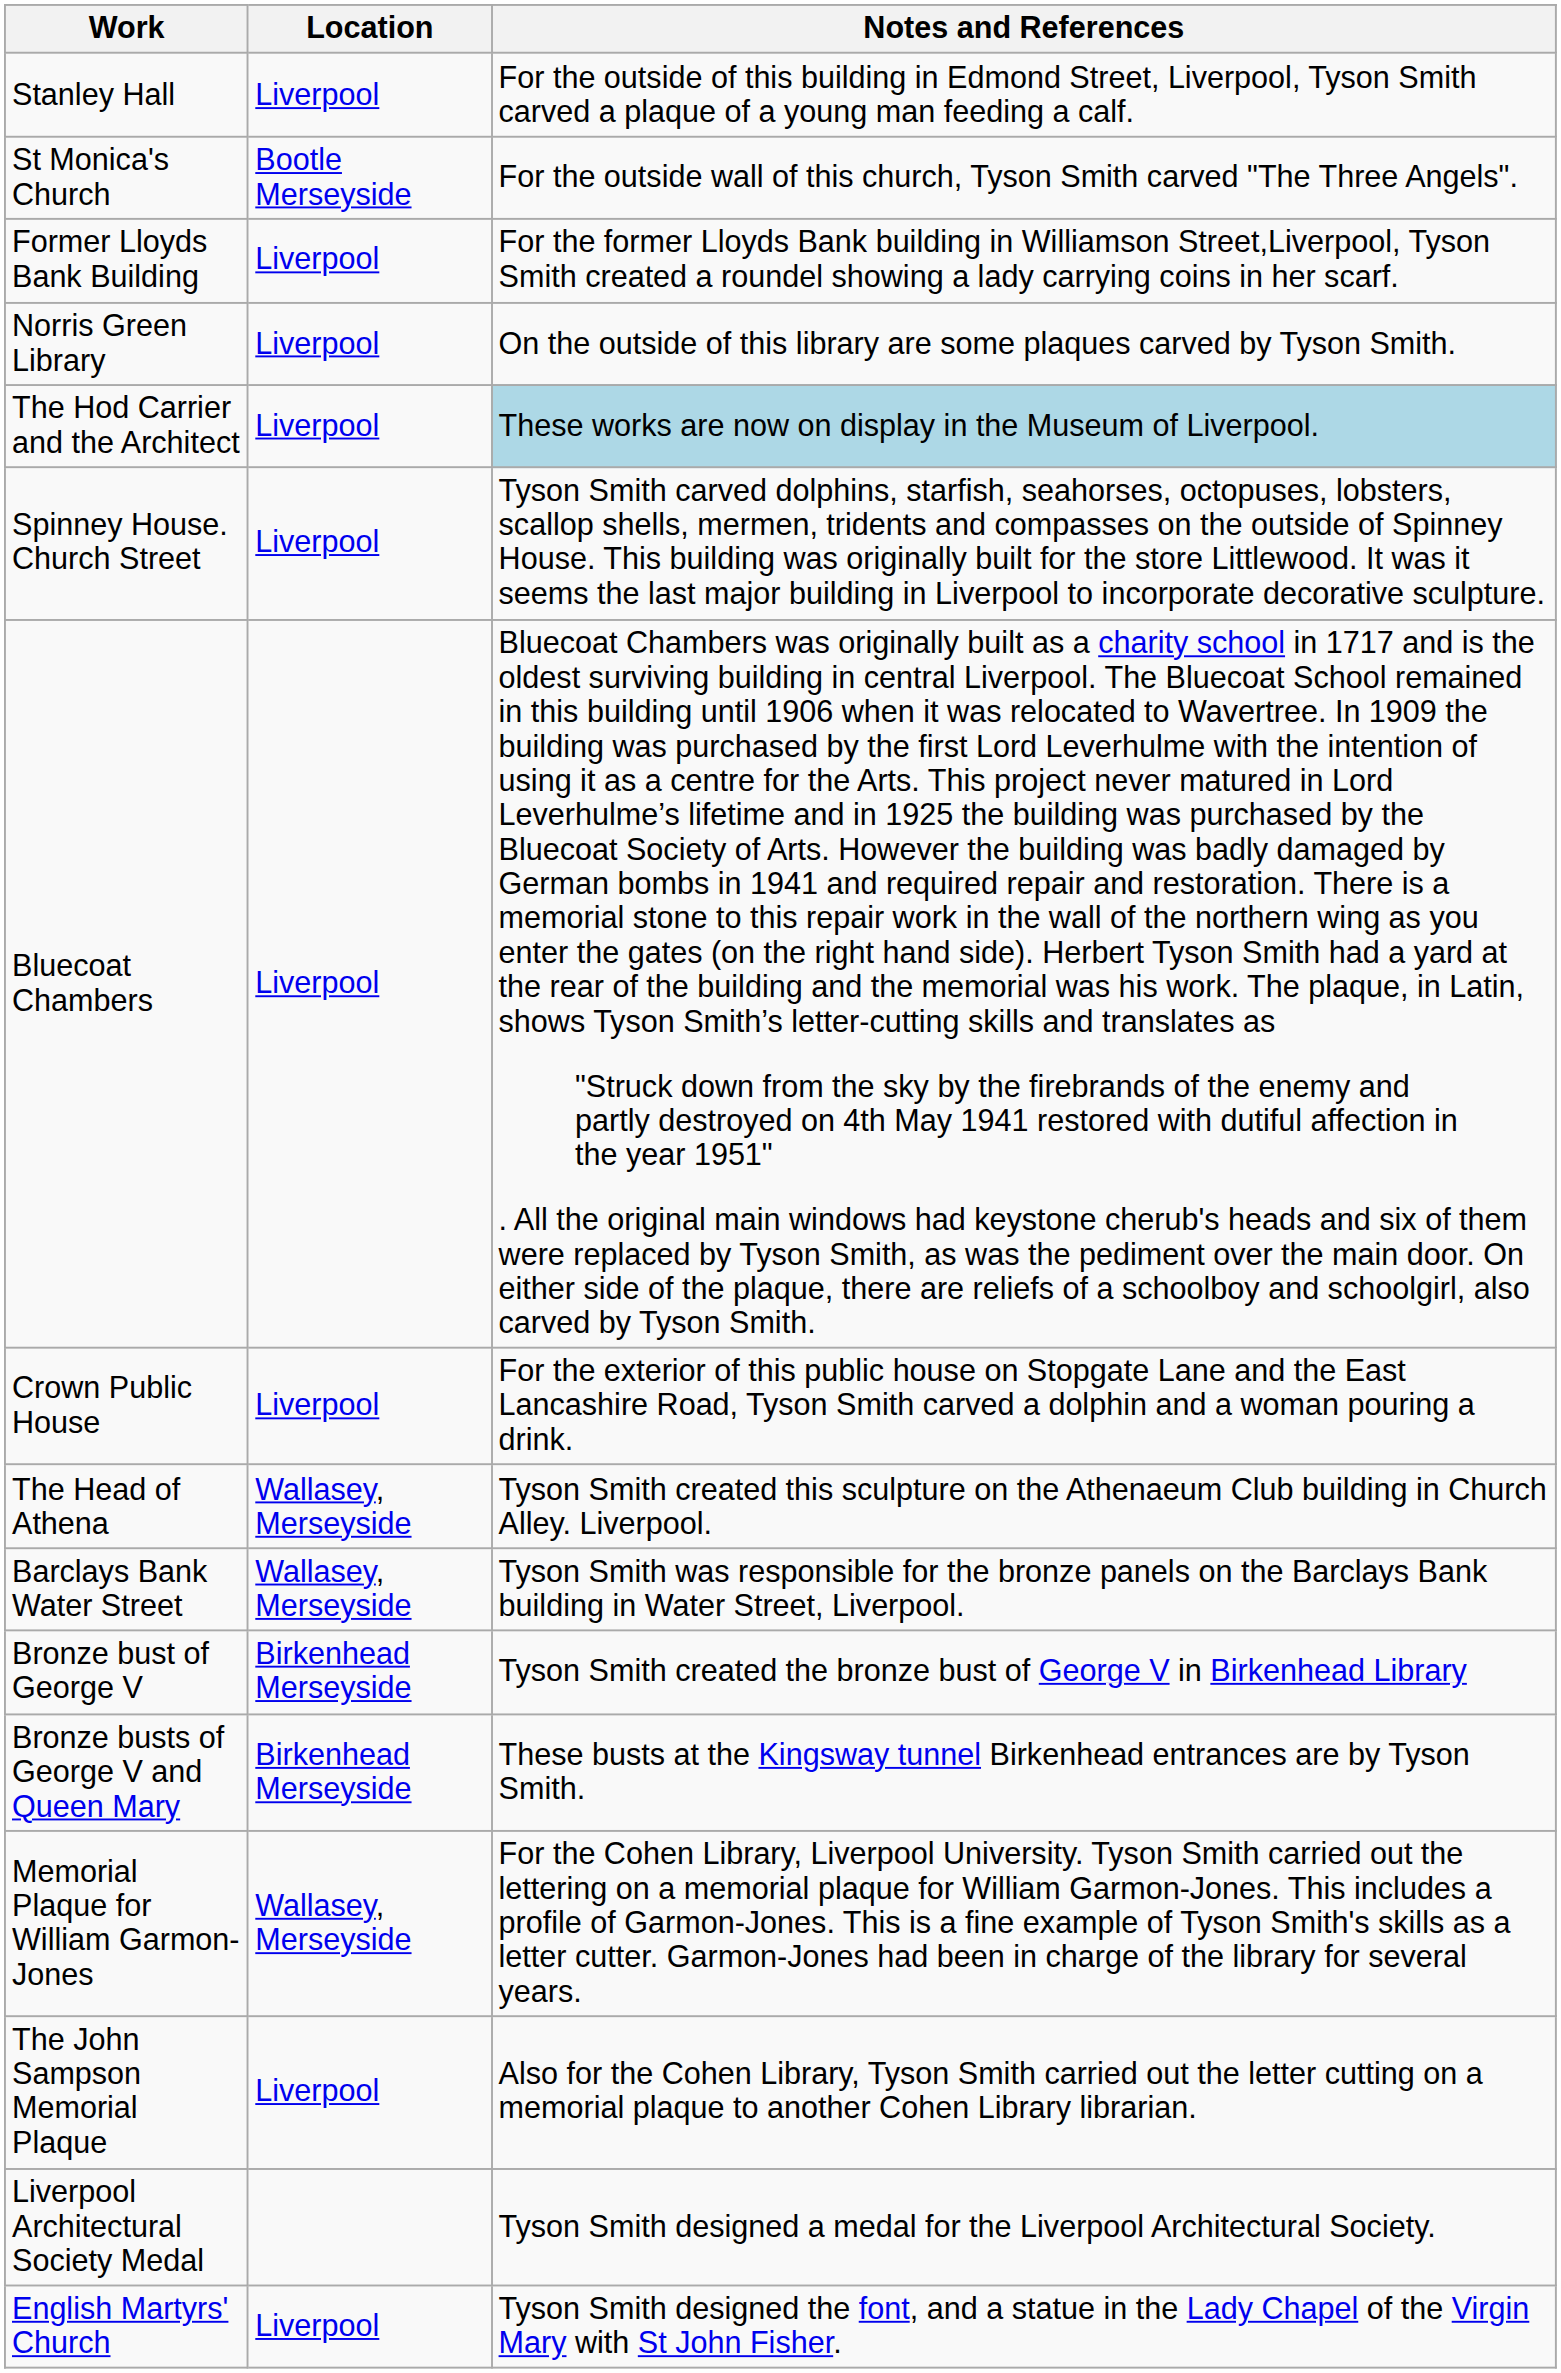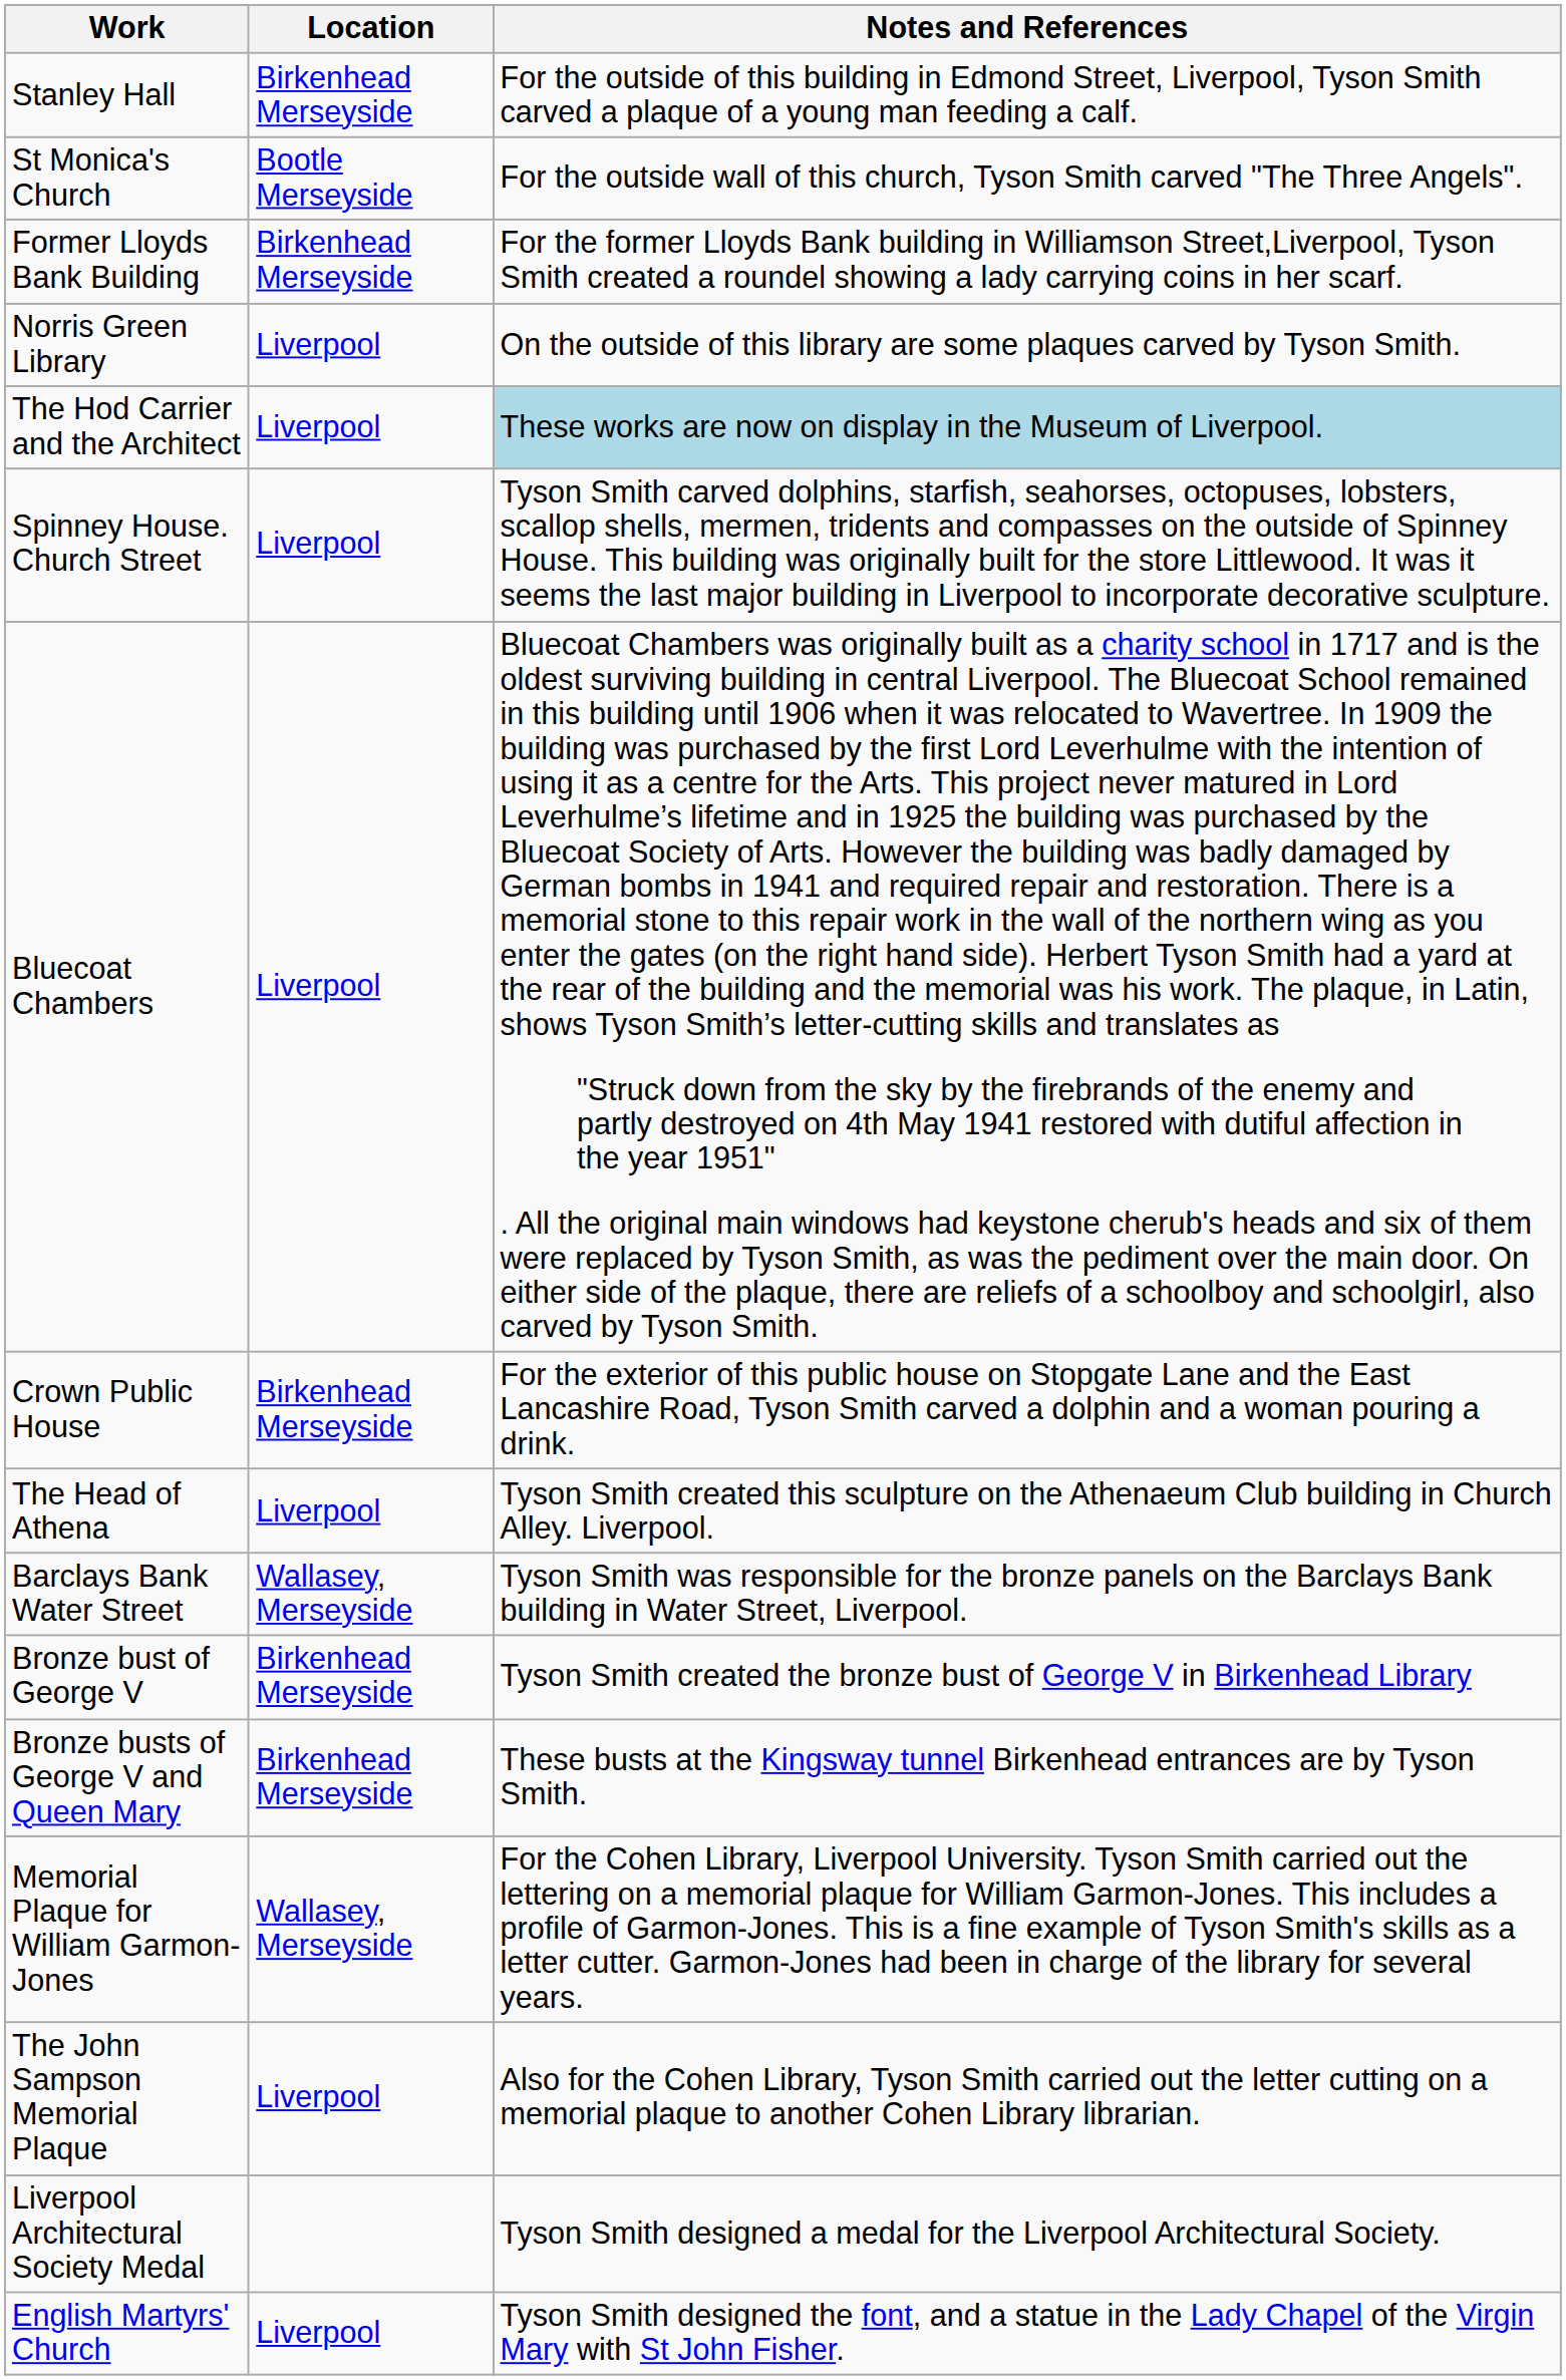 <table class="wikitable sortable">
 <tr>
 <th style="width:120px">Work</th>
 <th style="width:120px">Location</th>
 <th style="width:550px" class="unsortable">Notes and References</th>
 </tr>
 <tr>
 <td>Stanley Hall</td>
-<td><a href='#'>Liverpool</a></td>
+<td><a href='#'>Birkenhead</a> <a href='#'>Merseyside</a></td>
 <td>For the outside of this building in Edmond Street, Liverpool, Tyson Smith carved a plaque of a young man feeding a calf.</td>
 </tr>
 <tr>
 <td>St Monica's Church</td>
 <td><a href='#'>Bootle</a> <a href='#'>Merseyside</a></td>
 <td>For the outside wall of this church, Tyson Smith carved "The Three Angels".</td>
 </tr>
 <tr>
 <td>Former Lloyds Bank Building</td>
-<td><a href='#'>Liverpool</a></td>
+<td><a href='#'>Birkenhead</a> <a href='#'>Merseyside</a></td>
 <td>For the former Lloyds Bank building in Williamson Street,Liverpool, Tyson Smith created a roundel showing a lady carrying coins in her scarf.</td>
 </tr>
 <tr>
 <td>Norris Green Library</td>
 <td><a href='#'>Liverpool</a></td>
 <td>On the outside of this library are some plaques carved by Tyson Smith.</td>
 </tr>
 <tr>
 <td>The Hod Carrier and the Architect</td>
 <td><a href='#'>Liverpool</a></td>
 <td style="background: lightblue;">These works are now on display in the Museum of Liverpool.</td>
 </tr>
 <tr>
 <td>Spinney House. Church Street</td>
 <td><a href='#'>Liverpool</a></td>
 <td>Tyson Smith carved dolphins, starfish, seahorses, octopuses, lobsters, scallop shells, mermen, tridents and compasses on the outside of Spinney House.  This building was originally built for the store Littlewood. It was it seems the last major building in Liverpool to incorporate decorative sculpture.</td>
 </tr>
 <tr>
 <td>Bluecoat Chambers</td>
 <td><a href='#'>Liverpool</a></td>
 <td>Bluecoat Chambers was originally built as a <a href='#'>charity school</a> in 1717 and is the oldest surviving building in central Liverpool. The Bluecoat School remained in this building until 1906 when it was relocated to Wavertree. In 1909 the building was purchased by the first Lord Leverhulme with the intention of using it as a centre for the Arts. This project never matured in Lord Leverhulme’s lifetime and in 1925 the building was purchased by the Bluecoat Society of Arts. However the building was badly damaged by German bombs in 1941 and required repair and restoration.  There is a memorial stone to this repair work in the wall of the northern wing as you enter the gates (on the right hand side). Herbert Tyson Smith had a yard at the rear of the building and the memorial was his work. The plaque, in Latin, shows Tyson Smith’s letter-cutting skills and translates as <blockquote>"Struck down from the sky by the firebrands of the enemy and partly destroyed on 4th May 1941 restored with dutiful affection in the year 1951"</blockquote>. All the original main windows had keystone cherub's heads and six of them were replaced by Tyson Smith, as was the pediment over the main door. On either side of the plaque, there are reliefs of a schoolboy and schoolgirl, also carved by Tyson Smith.</td>
 </tr>
 <tr>
 <td>Crown Public House</td>
-<td><a href='#'>Liverpool</a></td>
+<td><a href='#'>Birkenhead</a> <a href='#'>Merseyside</a></td>
 <td>For the exterior of this public house on Stopgate Lane and the East Lancashire Road, Tyson Smith carved a dolphin and a woman pouring a drink.</td>
 </tr>
 <tr>
 <td>The Head of Athena</td>
-<td><a href='#'>Wallasey</a>, <a href='#'>Merseyside</a></td>
+<td><a href='#'>Liverpool</a></td>
 <td>Tyson Smith created this sculpture on the Athenaeum Club building in Church Alley. Liverpool.</td>
 </tr>
 <tr>
 <td>Barclays Bank Water Street</td>
 <td><a href='#'>Wallasey</a>, <a href='#'>Merseyside</a></td>
 <td>Tyson Smith was responsible for the bronze panels on the Barclays Bank building in Water Street, Liverpool.</td>
 </tr>
 <tr>
 <td>Bronze bust of George V</td>
 <td><a href='#'>Birkenhead</a> <a href='#'>Merseyside</a></td>
 <td>Tyson Smith created the bronze bust of <a href='#'>George V</a> in <a href='#'>Birkenhead Library</a></td>
 </tr>
 <tr>
 <td>Bronze busts of George V and <a href='#'>Queen Mary</a></td>
 <td><a href='#'>Birkenhead</a> <a href='#'>Merseyside</a></td>
 <td>These busts at the <a href='#'>Kingsway tunnel</a> Birkenhead entrances are by Tyson Smith.</td>
 </tr>
 <tr>
 <td>Memorial Plaque for William Garmon-Jones</td>
 <td><a href='#'>Wallasey</a>, <a href='#'>Merseyside</a></td>
 <td>For the Cohen Library, Liverpool University. Tyson Smith carried out the lettering on a memorial plaque for William Garmon-Jones. This includes a profile of Garmon-Jones. This is a fine example of Tyson Smith's skills as a letter cutter. Garmon-Jones had been in charge of the library for several years.</td>
 </tr>
 <tr>
 <td>The John Sampson Memorial Plaque</td>
 <td><a href='#'>Liverpool</a></td>
 <td>Also for the Cohen Library, Tyson Smith carried out the letter cutting on a memorial plaque to another Cohen Library librarian.<br></td>
 </tr>
 <tr>
 <td>Liverpool Architectural Society Medal</td>
 <td></td>
 <td>Tyson Smith designed a medal for the Liverpool Architectural Society.</td>
 </tr>
 <tr>
 <td><a href='#'>English Martyrs' Church</a></td>
 <td><a href='#'>Liverpool</a></td>
 <td>Tyson Smith designed the <a href='#'>font</a>, and a statue in the <a href='#'>Lady Chapel</a> of the <a href='#'>Virgin Mary</a> with <a href='#'>St John Fisher</a>.</td>
 </tr>
 </table>
